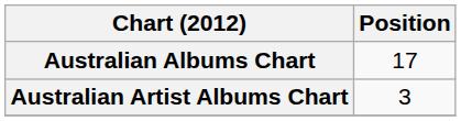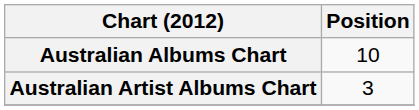 <table class="wikitable sortable plainrowheaders" style="text-align:center">
 <tr>
 <th scope="col">Chart (2012)</th>
 <th scope="col">Position</th>
 </tr>
 <tr>
 <th scope="row">Australian Albums Chart</th>
-<td>17</td>
+<td>10</td>
 </tr>
 <tr>
 <th scope="row">Australian Artist Albums Chart</th>
 <td>3</td>
 </tr>
 <tr>
 </tr>
 </table>
